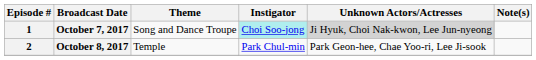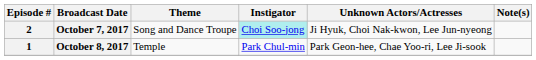 <table Class ="wikitable sortable">
 <tr>
 <th>Episode #</th>
 <th>Broadcast Date</th>
 <th>Theme</th>
 <th>Instigator</th>
 <th>Unknown Actors/Actresses</th>
 <th>Note(s)</th>
 </tr>
 <tr>
-<th>1</th>
+<th>2</th>
 <th>October 7, 2017</th>
 <td>Song and Dance Troupe</td>
 <td style="background: paleturquoise;"><a href='#'>Choi Soo-jong</a></td>
-<td style="background: lightgrey;">Ji Hyuk, Choi Nak-kwon, Lee Jun-nyeong</td>
+<td>Ji Hyuk, Choi Nak-kwon, Lee Jun-nyeong</td>
 <td></td>
 </tr>
 <tr>
-<th>2</th>
+<th>1</th>
 <th>October 8, 2017</th>
 <td>Temple</td>
 <td><a href='#'>Park Chul-min</a></td>
 <td>Park Geon-hee, Chae Yoo-ri, Lee Ji-sook</td>
 <td></td>
 </tr>
 <tr>
 </tr>
 </table>
